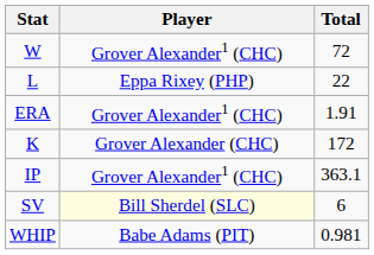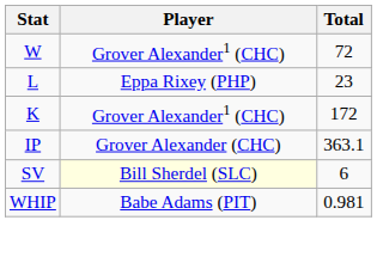 <table class="wikitable" style="text-align:center;">
 <tr>
 <th style="width:15%;">Stat</th>
 <th>Player</th>
 <th style="width:15%;">Total</th>
 </tr>
 <tr>
 <td><a href='#'>W</a></td>
 <td><a href='#'>Grover Alexander</a><sup>1</sup> (<a href='#'>CHC</a>)</td>
 <td>72</td>
 </tr>
 <tr>
 <td><a href='#'>L</a></td>
 <td><a href='#'>Eppa Rixey</a> (<a href='#'>PHP</a>)</td>
-<td>22</td>
-</tr>
-<tr>
-<td><a href='#'>ERA</a></td>
-<td><a href='#'>Grover Alexander</a><sup>1</sup> (<a href='#'>CHC</a>)</td>
-<td>1.91</td>
+<td>23</td>
 </tr>
 <tr>
 <td><a href='#'>K</a></td>
-<td><a href='#'>Grover Alexander</a> (<a href='#'>CHC</a>)</td>
+<td><a href='#'>Grover Alexander</a><sup>1</sup> (<a href='#'>CHC</a>)</td>
 <td>172</td>
 </tr>
 <tr>
 <td><a href='#'>IP</a></td>
-<td><a href='#'>Grover Alexander</a><sup>1</sup> (<a href='#'>CHC</a>)</td>
+<td><a href='#'>Grover Alexander</a> (<a href='#'>CHC</a>)</td>
 <td>363.1</td>
 </tr>
 <tr>
 <td><a href='#'>SV</a></td>
 <td style="background: lightyellow;"><a href='#'>Bill Sherdel</a> (<a href='#'>SLC</a>)</td>
 <td>6</td>
 </tr>
 <tr>
 <td><a href='#'>WHIP</a></td>
 <td><a href='#'>Babe Adams</a> (<a href='#'>PIT</a>)</td>
 <td>0.981</td>
 </tr>
 </table>
